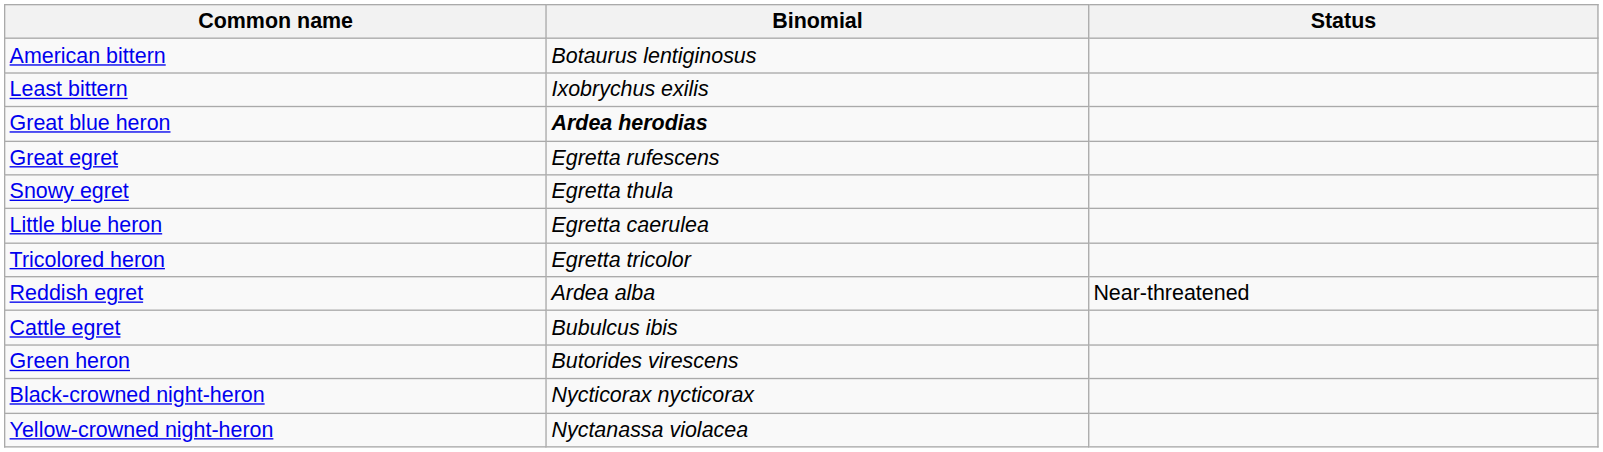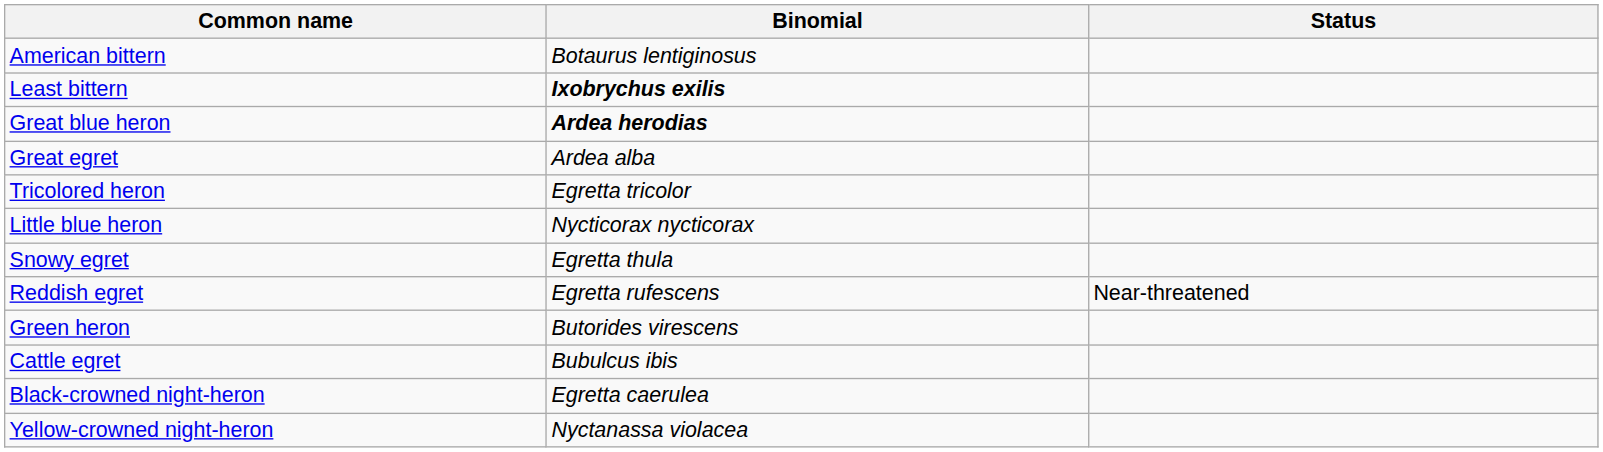 <table width=60% class="wikitable">
 <tr>
 <th width=34%>Common name</th>
 <th width=34%>Binomial</th>
 <th width=32%>Status</th>
 </tr>
 <tr>
 <td><a href='#'>American bittern</a></td>
 <td><em>Botaurus lentiginosus</em></td>
 <td></td>
 </tr>
 <tr>
 <td><a href='#'>Least bittern</a></td>
-<td><em>Ixobrychus exilis</em></td>
+<td><strong><em>Ixobrychus exilis</em></strong></td>
 <td></td>
 </tr>
 <tr>
 <td><a href='#'>Great blue heron</a></td>
 <td><strong><em>Ardea herodias</em></strong></td>
 <td></td>
 </tr>
 <tr>
 <td><a href='#'>Great egret</a></td>
-<td><em>Egretta rufescens</em></td>
+<td><em>Ardea alba</em></td>
+<td></td>
+</tr>
+<tr>
+<td><a href='#'>Tricolored heron</a></td>
+<td><em>Egretta tricolor</em></td>
+<td></td>
+</tr>
+<tr>
+<td><a href='#'>Little blue heron</a></td>
+<td><em>Nycticorax nycticorax</em></td>
 <td></td>
 </tr>
 <tr>
 <td><a href='#'>Snowy egret</a></td>
 <td><em>Egretta thula</em></td>
 <td></td>
 </tr>
 <tr>
-<td><a href='#'>Little blue heron</a></td>
-<td><em>Egretta caerulea</em></td>
-<td></td>
+<td><a href='#'>Reddish egret</a></td>
+<td><em>Egretta rufescens</em></td>
+<td>Near-threatened</td>
 </tr>
 <tr>
-<td><a href='#'>Tricolored heron</a></td>
-<td><em>Egretta tricolor</em></td>
+<td><a href='#'>Green heron</a></td>
+<td><em>Butorides virescens</em></td>
 <td></td>
-</tr>
-<tr>
-<td><a href='#'>Reddish egret</a></td>
-<td><em>Ardea alba</em></td>
-<td>Near-threatened</td>
 </tr>
 <tr>
 <td><a href='#'>Cattle egret</a></td>
 <td><em>Bubulcus ibis</em></td>
 <td></td>
 </tr>
 <tr>
-<td><a href='#'>Green heron</a></td>
-<td><em>Butorides virescens</em></td>
-<td></td>
-</tr>
-<tr>
 <td><a href='#'>Black-crowned night-heron</a></td>
-<td><em>Nycticorax nycticorax</em></td>
+<td><em>Egretta caerulea</em></td>
 <td></td>
 </tr>
 <tr>
 <td><a href='#'>Yellow-crowned night-heron</a></td>
 <td><em>Nyctanassa violacea</em></td>
 <td></td>
 </tr>
 </table>
